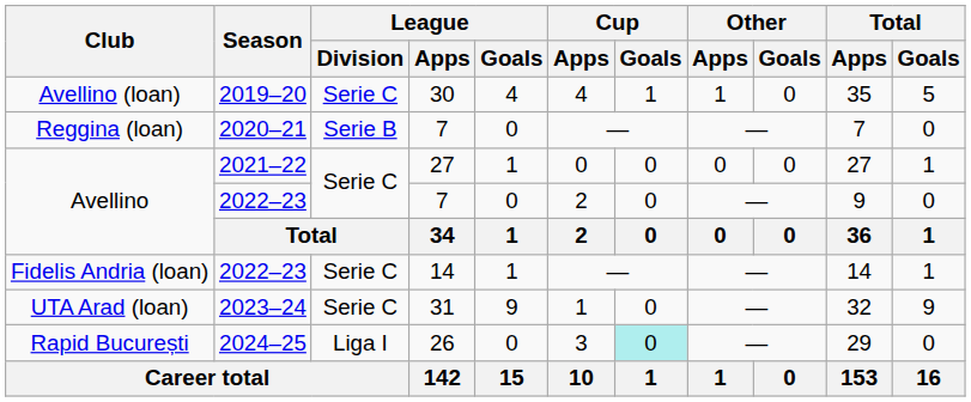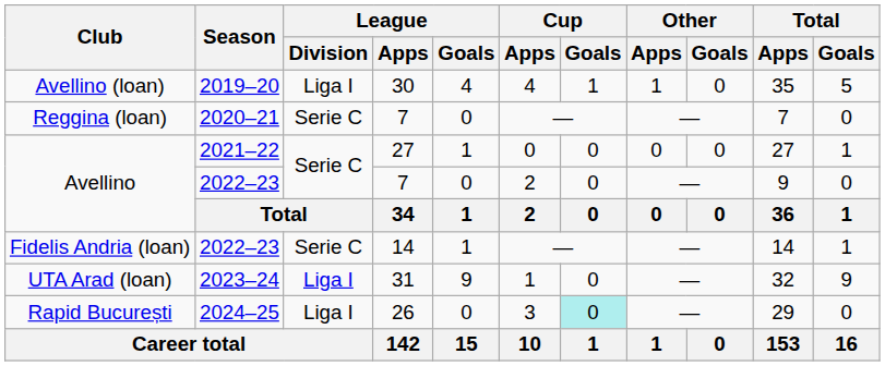 <table class="wikitable" style="text-align:center">
 <tr>
 <th rowspan="2">Club</th>
 <th rowspan="2">Season</th>
 <th colspan="3">League</th>
 <th colspan="2">Cup</th>
 <th colspan="2">Other</th>
 <th colspan="2">Total</th>
 </tr>
 <tr>
 <th>Division</th>
 <th>Apps</th>
 <th>Goals</th>
 <th>Apps</th>
 <th>Goals</th>
 <th>Apps</th>
 <th>Goals</th>
 <th>Apps</th>
 <th>Goals</th>
 </tr>
 <tr>
 <td><a href='#'>Avellino</a> (loan)</td>
 <td><a href='#'>2019–20</a></td>
-<td><a href='#'>Serie C</a></td>
+<td>Liga I</td>
 <td>30</td>
 <td>4</td>
 <td>4</td>
 <td>1</td>
 <td>1</td>
 <td>0</td>
 <td>35</td>
 <td>5</td>
 </tr>
 <tr>
 <td><a href='#'>Reggina</a> (loan)</td>
 <td><a href='#'>2020–21</a></td>
-<td><a href='#'>Serie B</a></td>
+<td>Serie C</td>
 <td>7</td>
 <td>0</td>
 <td colspan="2">—</td>
 <td colspan="2">—</td>
 <td>7</td>
 <td>0</td>
 </tr>
 <tr>
 <td rowspan="3">Avellino</td>
 <td><a href='#'>2021–22</a></td>
 <td rowspan="2">Serie C</td>
 <td>27</td>
 <td>1</td>
 <td>0</td>
 <td>0</td>
 <td>0</td>
 <td>0</td>
 <td>27</td>
 <td>1</td>
 </tr>
 <tr>
 <td><a href='#'>2022–23</a></td>
 <td>7</td>
 <td>0</td>
 <td>2</td>
 <td>0</td>
 <td colspan="2">—</td>
 <td>9</td>
 <td>0</td>
 </tr>
 <tr>
 <th colspan="2">Total</th>
 <th>34</th>
 <th>1</th>
 <th>2</th>
 <th>0</th>
 <th>0</th>
 <th>0</th>
 <th>36</th>
 <th>1</th>
 </tr>
 <tr>
 <td><a href='#'>Fidelis Andria</a> (loan)</td>
 <td><a href='#'>2022–23</a></td>
 <td>Serie C</td>
 <td>14</td>
 <td>1</td>
 <td colspan="2">—</td>
 <td colspan="2">—</td>
 <td>14</td>
 <td>1</td>
 </tr>
 <tr>
 <td><a href='#'>UTA Arad</a> (loan)</td>
 <td><a href='#'>2023–24</a></td>
-<td>Serie C</td>
+<td><a href='#'>Liga I</a></td>
 <td>31</td>
 <td>9</td>
 <td>1</td>
 <td>0</td>
 <td colspan="2">—</td>
 <td>32</td>
 <td>9</td>
 </tr>
 <tr>
 <td><a href='#'>Rapid București</a></td>
 <td><a href='#'>2024–25</a></td>
 <td>Liga I</td>
 <td>26</td>
 <td>0</td>
 <td>3</td>
 <td style="background: paleturquoise;">0</td>
 <td colspan="2">—</td>
 <td>29</td>
 <td>0</td>
 </tr>
 <tr>
 <th colspan="3">Career total</th>
 <th>142</th>
 <th>15</th>
 <th>10</th>
 <th>1</th>
 <th>1</th>
 <th>0</th>
 <th>153</th>
 <th>16</th>
 </tr>
 </table>
